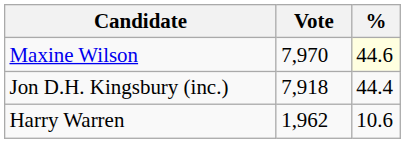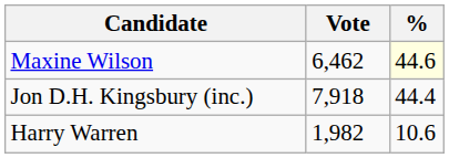 <table class="wikitable">
 <tr>
 <th bgcolor="#DDDDFF" width="200px">Candidate</th>
 <th bgcolor="#DDDDFF" width="50px">Vote</th>
 <th bgcolor="#DDDDFF" width="30px">%</th>
 </tr>
 <tr>
 <td><a href='#'>Maxine Wilson</a></td>
-<td>7,970</td>
+<td>6,462</td>
 <td style="background: lightyellow;">44.6</td>
 </tr>
 <tr>
 <td>Jon D.H. Kingsbury (inc.)</td>
 <td>7,918</td>
 <td>44.4</td>
 </tr>
 <tr>
 <td>Harry Warren</td>
-<td>1,962</td>
+<td>1,982</td>
 <td>10.6</td>
 </tr>
 </table>
